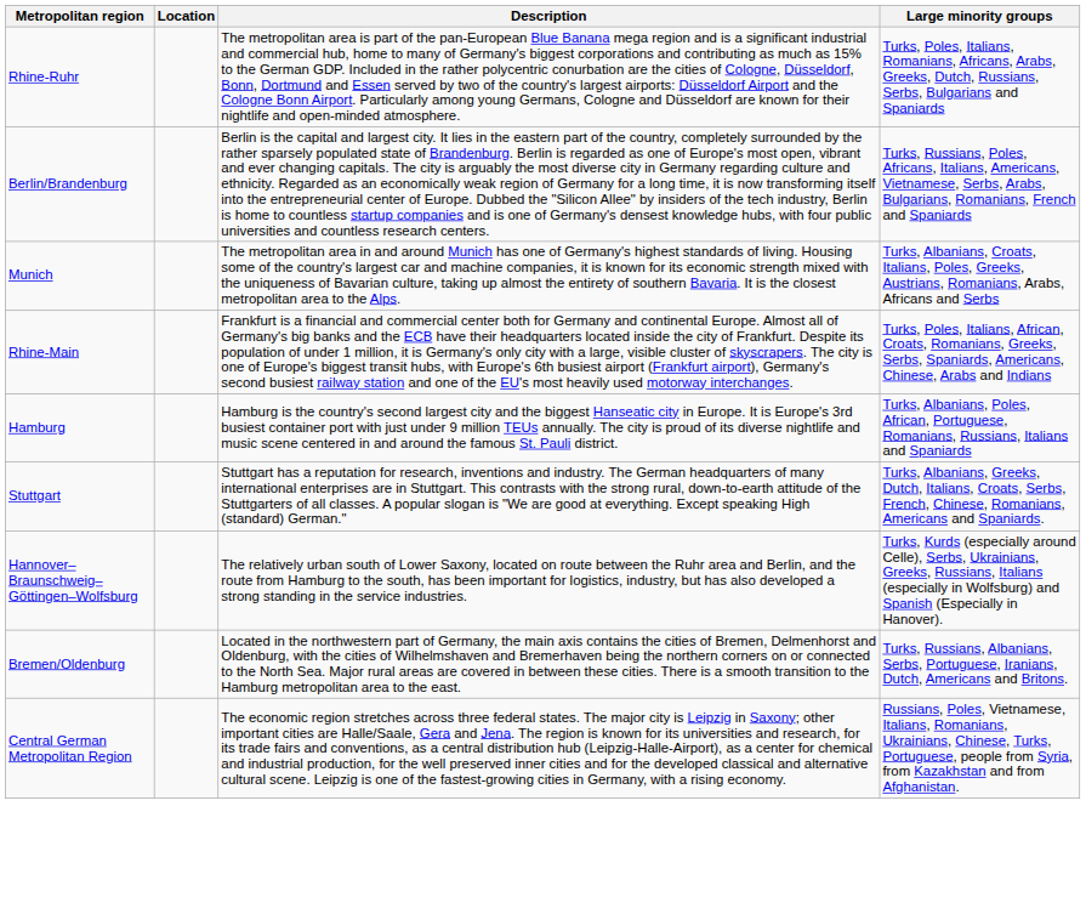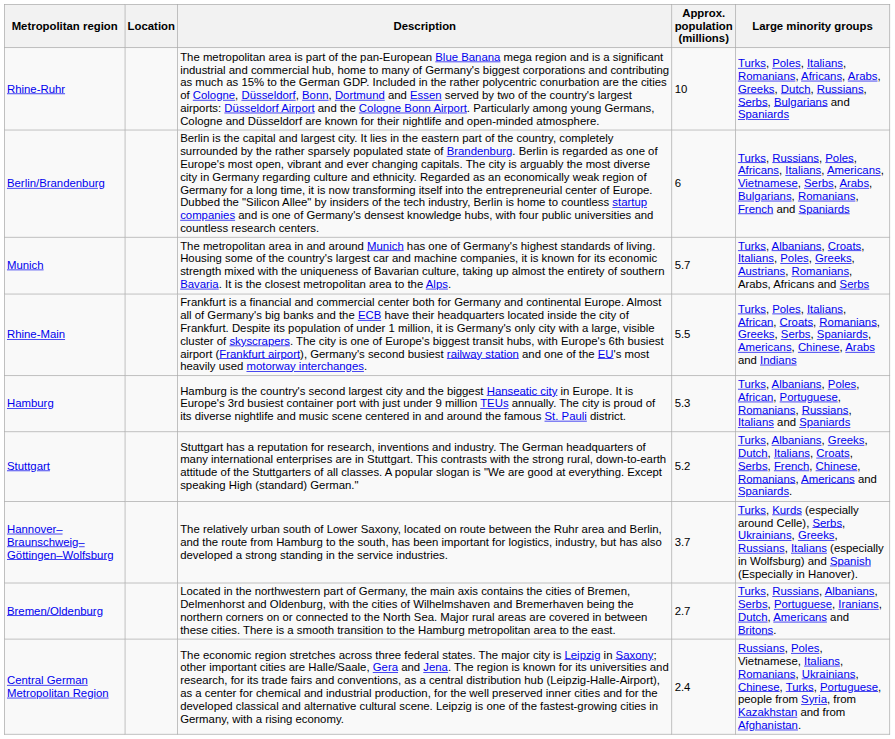 <table class="wikitable"  style="border: black 1px fixed"|>
 <tr>
 <th>Metropolitan region</th>
 <th>Location</th>
 <th>Description</th>
+<th>Approx.<br>population<br>(millions)</th>
 <th>Large minority groups</th>
 </tr>
 <tr>
 <td><a href='#'>Rhine-Ruhr</a></td>
 <td></td>
 <td>The metropolitan area is part of the pan-European <a href='#'>Blue Banana</a> mega region and is a significant industrial and commercial hub, home to many of Germany's biggest corporations and contributing as much as 15% to the German GDP. Included in the rather polycentric conurbation are the cities of <a href='#'>Cologne</a>, <a href='#'>Düsseldorf</a>, <a href='#'>Bonn</a>, <a href='#'>Dortmund</a> and <a href='#'>Essen</a> served by two of the country's largest airports: <a href='#'>Düsseldorf Airport</a> and the <a href='#'>Cologne Bonn Airport</a>. Particularly among young Germans, Cologne and Düsseldorf are known for their nightlife and open-minded atmosphere.</td>
+<td>10</td>
 <td><a href='#'>Turks</a>, <a href='#'>Poles</a>, <a href='#'>Italians</a>, <a href='#'>Romanians</a>, <a href='#'>Africans</a>, <a href='#'>Arabs</a>, <a href='#'>Greeks</a>, <a href='#'>Dutch</a>, <a href='#'>Russians</a>, <a href='#'>Serbs</a>, <a href='#'>Bulgarians</a> and <a href='#'>Spaniards</a></td>
 </tr>
 <tr>
 <td><a href='#'>Berlin/Brandenburg</a></td>
 <td></td>
 <td>Berlin is the capital and largest city. It lies in the eastern part of the country, completely surrounded by the rather sparsely populated state of <a href='#'>Brandenburg</a>. Berlin is regarded as one of Europe's most open, vibrant and ever changing capitals. The city is arguably the most diverse city in Germany regarding culture and ethnicity. Regarded as an economically weak region of Germany for a long time, it is now transforming itself into the entrepreneurial center of Europe. Dubbed the "Silicon Allee" by insiders of the tech industry, Berlin is home to countless <a href='#'>startup companies</a> and is one of Germany's densest knowledge hubs, with four public universities and countless research centers.</td>
+<td>6</td>
 <td><a href='#'>Turks</a>, <a href='#'>Russians</a>, <a href='#'>Poles</a>, <a href='#'>Africans</a>, <a href='#'>Italians</a>, <a href='#'>Americans</a>, <a href='#'>Vietnamese</a>, <a href='#'>Serbs</a>, <a href='#'>Arabs</a>, <a href='#'>Bulgarians</a>, <a href='#'>Romanians</a>, <a href='#'>French</a> and <a href='#'>Spaniards</a></td>
 </tr>
 <tr>
 <td><a href='#'>Munich</a></td>
 <td></td>
 <td>The metropolitan area in and around <a href='#'>Munich</a> has one of Germany's highest standards of living. Housing some of the country's largest car and machine companies, it is known for its economic strength mixed with the uniqueness of Bavarian culture, taking up almost the entirety of southern <a href='#'>Bavaria</a>. It is the closest metropolitan area to the <a href='#'>Alps</a>.</td>
+<td>5.7</td>
 <td><a href='#'>Turks</a>, <a href='#'>Albanians</a>, <a href='#'>Croats</a>, <a href='#'>Italians</a>, <a href='#'>Poles</a>, <a href='#'>Greeks</a>, <a href='#'>Austrians</a>, <a href='#'>Romanians</a>, Arabs, Africans and <a href='#'>Serbs</a></td>
 </tr>
 <tr>
 <td><a href='#'>Rhine-Main</a></td>
 <td></td>
 <td>Frankfurt is a financial and commercial center both for Germany and continental Europe. Almost all of Germany's big banks and the <a href='#'>ECB</a> have their headquarters located inside the city of Frankfurt. Despite its population of under 1 million, it is Germany's only city with a large, visible cluster of <a href='#'>skyscrapers</a>. The city is one of Europe's biggest transit hubs, with Europe's 6th busiest airport (<a href='#'>Frankfurt airport</a>), Germany's second busiest <a href='#'>railway station</a> and one of the <a href='#'>EU</a>'s most heavily used <a href='#'>motorway interchanges</a>.</td>
+<td>5.5</td>
 <td><a href='#'>Turks</a>, <a href='#'>Poles</a>, <a href='#'>Italians</a>, <a href='#'>African</a>, <a href='#'>Croats</a>, <a href='#'>Romanians</a>, <a href='#'>Greeks</a>, <a href='#'>Serbs</a>, <a href='#'>Spaniards</a>, <a href='#'>Americans</a>, <a href='#'>Chinese</a>, <a href='#'>Arabs</a> and <a href='#'>Indians</a></td>
 </tr>
 <tr>
 <td><a href='#'>Hamburg</a></td>
 <td></td>
 <td>Hamburg is the country's second largest city and the biggest <a href='#'>Hanseatic city</a> in Europe. It is Europe's 3rd busiest container port with just under 9 million <a href='#'>TEUs</a> annually. The city is proud of its diverse nightlife and music scene centered in and around the famous <a href='#'>St. Pauli</a> district.</td>
+<td>5.3</td>
 <td><a href='#'>Turks</a>, <a href='#'>Albanians</a>, <a href='#'>Poles</a>, <a href='#'>African</a>, <a href='#'>Portuguese</a>, <a href='#'>Romanians</a>, <a href='#'>Russians</a>, <a href='#'>Italians</a> and <a href='#'>Spaniards</a></td>
 </tr>
 <tr>
 <td><a href='#'>Stuttgart</a></td>
 <td></td>
 <td>Stuttgart has a reputation for research, inventions and industry. The German headquarters of many international enterprises are in Stuttgart. This contrasts with the strong rural, down-to-earth attitude of the Stuttgarters of all classes. A popular slogan is "We are good at everything. Except speaking High (standard) German."</td>
+<td>5.2</td>
 <td><a href='#'>Turks</a>, <a href='#'>Albanians</a>, <a href='#'>Greeks</a>, <a href='#'>Dutch</a>, <a href='#'>Italians</a>, <a href='#'>Croats</a>, <a href='#'>Serbs</a>, <a href='#'>French</a>, <a href='#'>Chinese</a>, <a href='#'>Romanians</a>, <a href='#'>Americans</a> and <a href='#'>Spaniards</a>.</td>
 </tr>
 <tr>
 <td><a href='#'>Hannover–Braunschweig–Göttingen–Wolfsburg</a></td>
 <td></td>
 <td>The relatively urban south of Lower Saxony, located on route between the Ruhr area and Berlin, and the route from Hamburg to the south, has been important for logistics, industry, but has also developed a strong standing in the service industries.</td>
+<td>3.7</td>
 <td><a href='#'>Turks</a>, <a href='#'>Kurds</a> (especially around Celle), <a href='#'>Serbs</a>, <a href='#'>Ukrainians</a>, <a href='#'>Greeks</a>, <a href='#'>Russians</a>, <a href='#'>Italians</a> (especially in Wolfsburg) and <a href='#'>Spanish</a> (Especially in Hanover).</td>
 </tr>
 <tr>
 <td><a href='#'>Bremen/Oldenburg</a></td>
 <td></td>
 <td>Located in the northwestern part of Germany, the main axis contains the cities of Bremen, Delmenhorst and Oldenburg, with the cities of Wilhelmshaven and Bremerhaven being the northern corners on or connected to the North Sea. Major rural areas are covered in between these cities. There is a smooth transition to the Hamburg metropolitan area to the east.</td>
+<td>2.7</td>
 <td><a href='#'>Turks</a>, <a href='#'>Russians</a>, <a href='#'>Albanians</a>, <a href='#'>Serbs</a>, <a href='#'>Portuguese</a>, <a href='#'>Iranians</a>, <a href='#'>Dutch</a>, <a href='#'>Americans</a> and <a href='#'>Britons</a>.</td>
 </tr>
 <tr>
 <td><a href='#'>Central German Metropolitan Region</a></td>
 <td></td>
 <td>The economic region stretches across three federal states. The major city is <a href='#'>Leipzig</a> in <a href='#'>Saxony</a>; other important cities are Halle/Saale, <a href='#'>Gera</a> and <a href='#'>Jena</a>. The region is known for its universities and research, for its trade fairs and conventions, as a central distribution hub (Leipzig-Halle-Airport), as a center for chemical and industrial production, for the well preserved inner cities and for the developed classical and alternative cultural scene. Leipzig is one of the fastest-growing cities in Germany, with a rising economy.</td>
+<td>2.4</td>
 <td><a href='#'>Russians</a>, <a href='#'>Poles</a>, Vietnamese, <a href='#'>Italians</a>, <a href='#'>Romanians</a>, <a href='#'>Ukrainians</a>, <a href='#'>Chinese</a>, <a href='#'>Turks</a>, <a href='#'>Portuguese</a>, people from <a href='#'>Syria</a>, from <a href='#'>Kazakhstan</a> and from <a href='#'>Afghanistan</a>.</td>
 </tr>
 </table>
